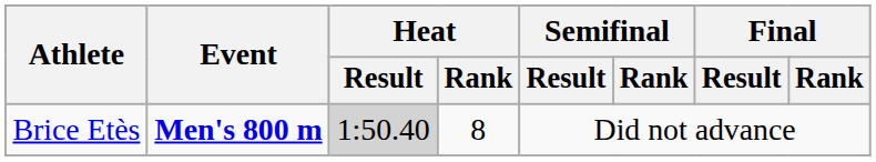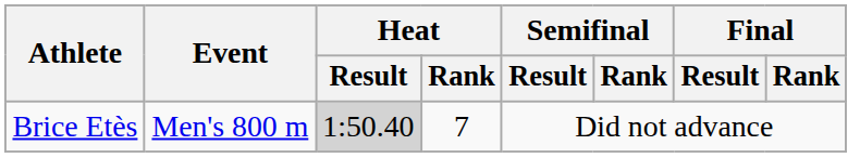 <table class="wikitable" style="font-size:90%">
 <tr>
 <th rowspan="2">Athlete</th>
 <th rowspan="2">Event</th>
 <th colspan="2">Heat</th>
 <th colspan="2">Semifinal</th>
 <th colspan="2">Final</th>
 </tr>
 <tr style="font-size:95%">
 <th>Result</th>
 <th>Rank</th>
 <th>Result</th>
 <th>Rank</th>
 <th>Result</th>
 <th>Rank</th>
 </tr>
 <tr align=center>
 <td align=left><a href='#'>Brice Etès</a></td>
-<td align=left><strong><a href='#'>Men's 800 m</a></strong></td>
+<td align=left><a href='#'>Men's 800 m</a></td>
 <td style="background: lightgrey;">1:50.40</td>
-<td>8</td>
+<td>7</td>
 <td colspan=4>Did not advance</td>
 </tr>
 </table>
